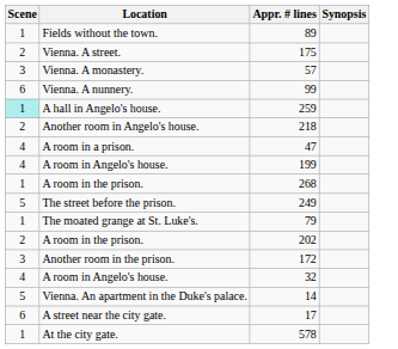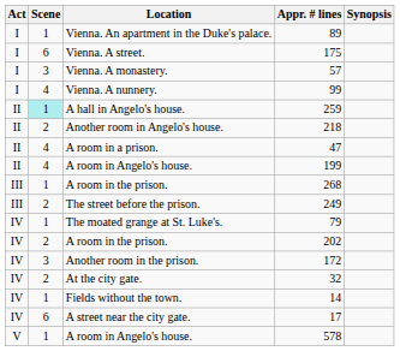 <table class="wikitable">
 <tr>
+<th>Act</th>
 <th data-sort-type="number">Scene</th>
 <th>Location</th>
 <th data-sort-type="number">Appr. # lines</th>
 <th>Synopsis</th>
 </tr>
 <tr>
+<td style="text-align:center;">I</td>
 <td style="text-align:center;">1</td>
-<td>Fields without the town.</td>
+<td>Vienna. An apartment in the Duke's palace.</td>
 <td style="text-align:right;">89</td>
 <td></td>
 </tr>
 <tr>
-<td style="text-align:center;">2</td>
+<td style="text-align:center;">I</td>
+<td style="text-align:center;">6</td>
 <td>Vienna. A street.</td>
 <td style="text-align:right;">175</td>
 <td></td>
 </tr>
 <tr>
+<td style="text-align:center;">I</td>
 <td style="text-align:center;">3</td>
 <td>Vienna. A monastery.</td>
 <td style="text-align:right;">57</td>
 <td></td>
 </tr>
 <tr>
-<td style="text-align:center;">6</td>
+<td style="text-align:center;">I</td>
+<td style="text-align:center;">4</td>
 <td>Vienna. A nunnery.</td>
 <td style="text-align:right;">99</td>
 <td></td>
 </tr>
 <tr>
+<td style="text-align:center;">II</td>
 <td style="background: paleturquoise; text-align:center;">1</td>
 <td>A hall in Angelo's house.</td>
 <td style="text-align:right;">259</td>
 <td></td>
 </tr>
 <tr>
+<td style="text-align:center;">II</td>
 <td style="text-align:center;">2</td>
 <td>Another room in Angelo's house.</td>
 <td style="text-align:right;">218</td>
 <td></td>
 </tr>
 <tr>
+<td style="text-align:center;">II</td>
 <td style="text-align:center;">4</td>
 <td>A room in a prison.</td>
 <td style="text-align:right;">47</td>
 <td></td>
 </tr>
 <tr>
+<td style="text-align:center;">II</td>
 <td style="text-align:center;">4</td>
 <td>A room in Angelo's house.</td>
 <td style="text-align:right;">199</td>
 <td></td>
 </tr>
 <tr>
+<td style="text-align:center;">III</td>
 <td style="text-align:center;">1</td>
 <td>A room in the prison.</td>
 <td style="text-align:right;">268</td>
 <td></td>
 </tr>
 <tr>
-<td style="text-align:center;">5</td>
+<td style="text-align:center;">III</td>
+<td style="text-align:center;">2</td>
 <td>The street before the prison.</td>
 <td style="text-align:right;">249</td>
 <td></td>
 </tr>
 <tr>
+<td style="text-align:center;">IV</td>
 <td style="text-align:center;">1</td>
 <td>The moated grange at St. Luke's.</td>
 <td style="text-align:right;">79</td>
 <td></td>
 </tr>
 <tr>
+<td style="text-align:center;">IV</td>
 <td style="text-align:center;">2</td>
 <td>A room in the prison.</td>
 <td style="text-align:right;">202</td>
 <td></td>
 </tr>
 <tr>
+<td style="text-align:center;">IV</td>
 <td style="text-align:center;">3</td>
 <td>Another room in the prison.</td>
 <td style="text-align:right;">172</td>
 <td></td>
 </tr>
 <tr>
-<td style="text-align:center;">4</td>
-<td>A room in Angelo's house.</td>
+<td style="text-align:center;">IV</td>
+<td style="text-align:center;">2</td>
+<td>At the city gate.</td>
 <td style="text-align:right;">32</td>
 <td></td>
 </tr>
 <tr>
-<td style="text-align:center;">5</td>
-<td>Vienna. An apartment in the Duke's palace.</td>
+<td style="text-align:center;">IV</td>
+<td style="text-align:center;">1</td>
+<td>Fields without the town.</td>
 <td style="text-align:right;">14</td>
 <td></td>
 </tr>
 <tr>
+<td style="text-align:center;">IV</td>
 <td style="text-align:center;">6</td>
 <td>A street near the city gate.</td>
 <td style="text-align:right;">17</td>
 <td></td>
 </tr>
 <tr>
+<td style="text-align:center;">V</td>
 <td style="text-align:center;">1</td>
-<td>At the city gate.</td>
+<td>A room in Angelo's house.</td>
 <td style="text-align:right;">578</td>
 <td></td>
 </tr>
 </table>
